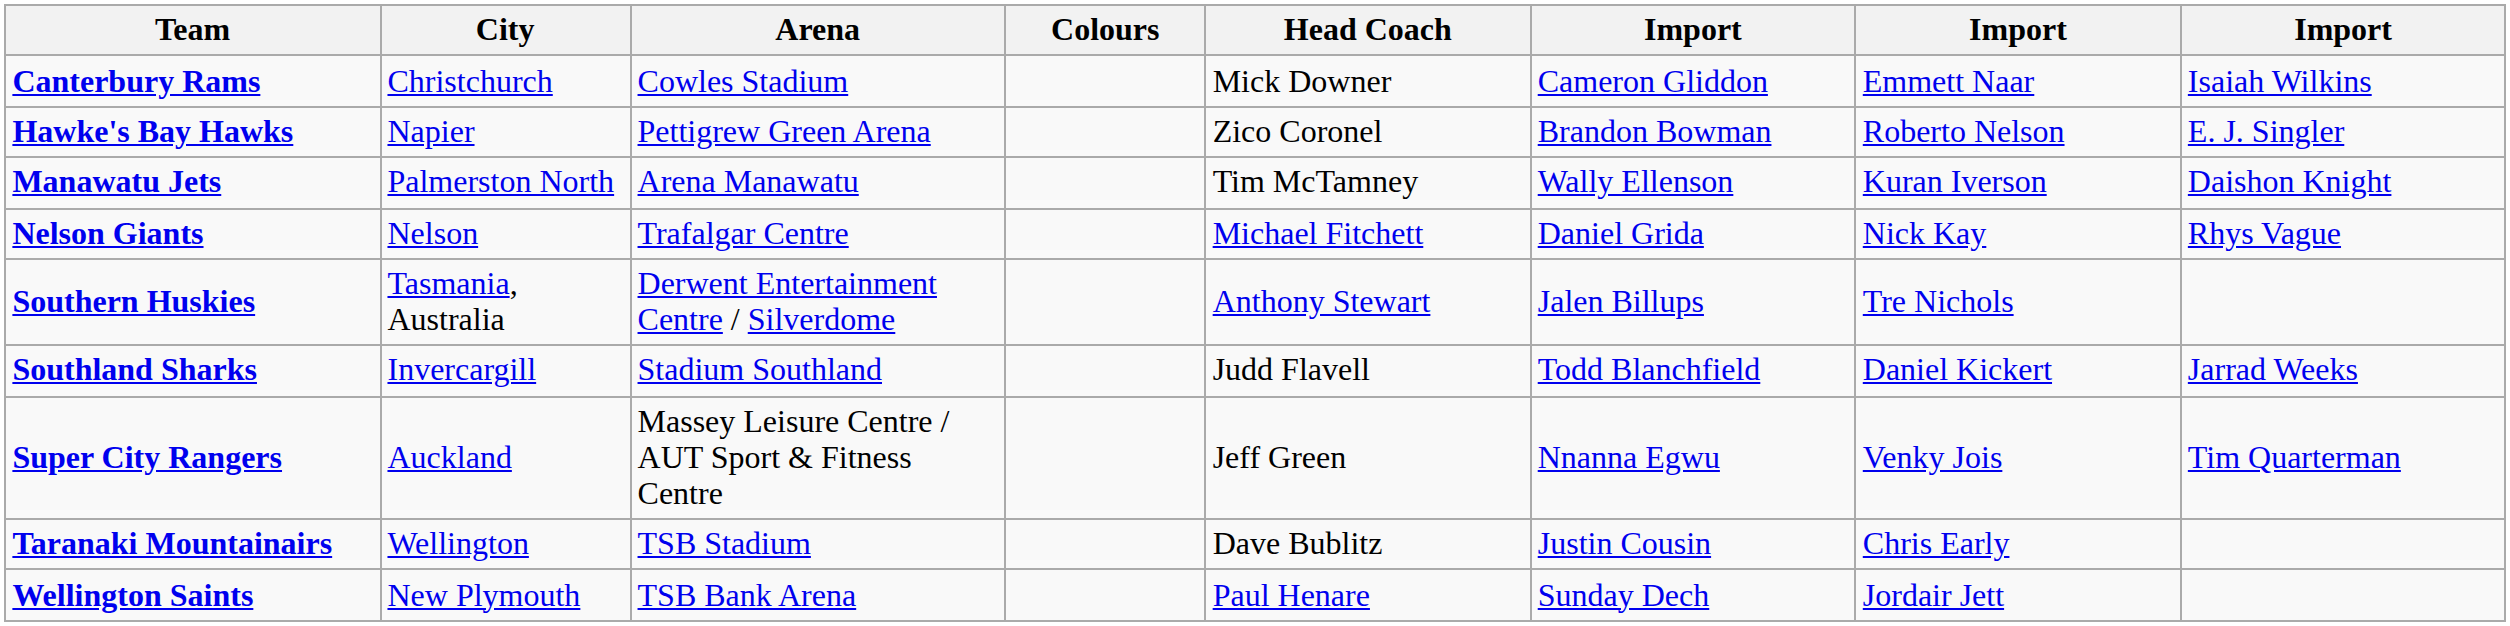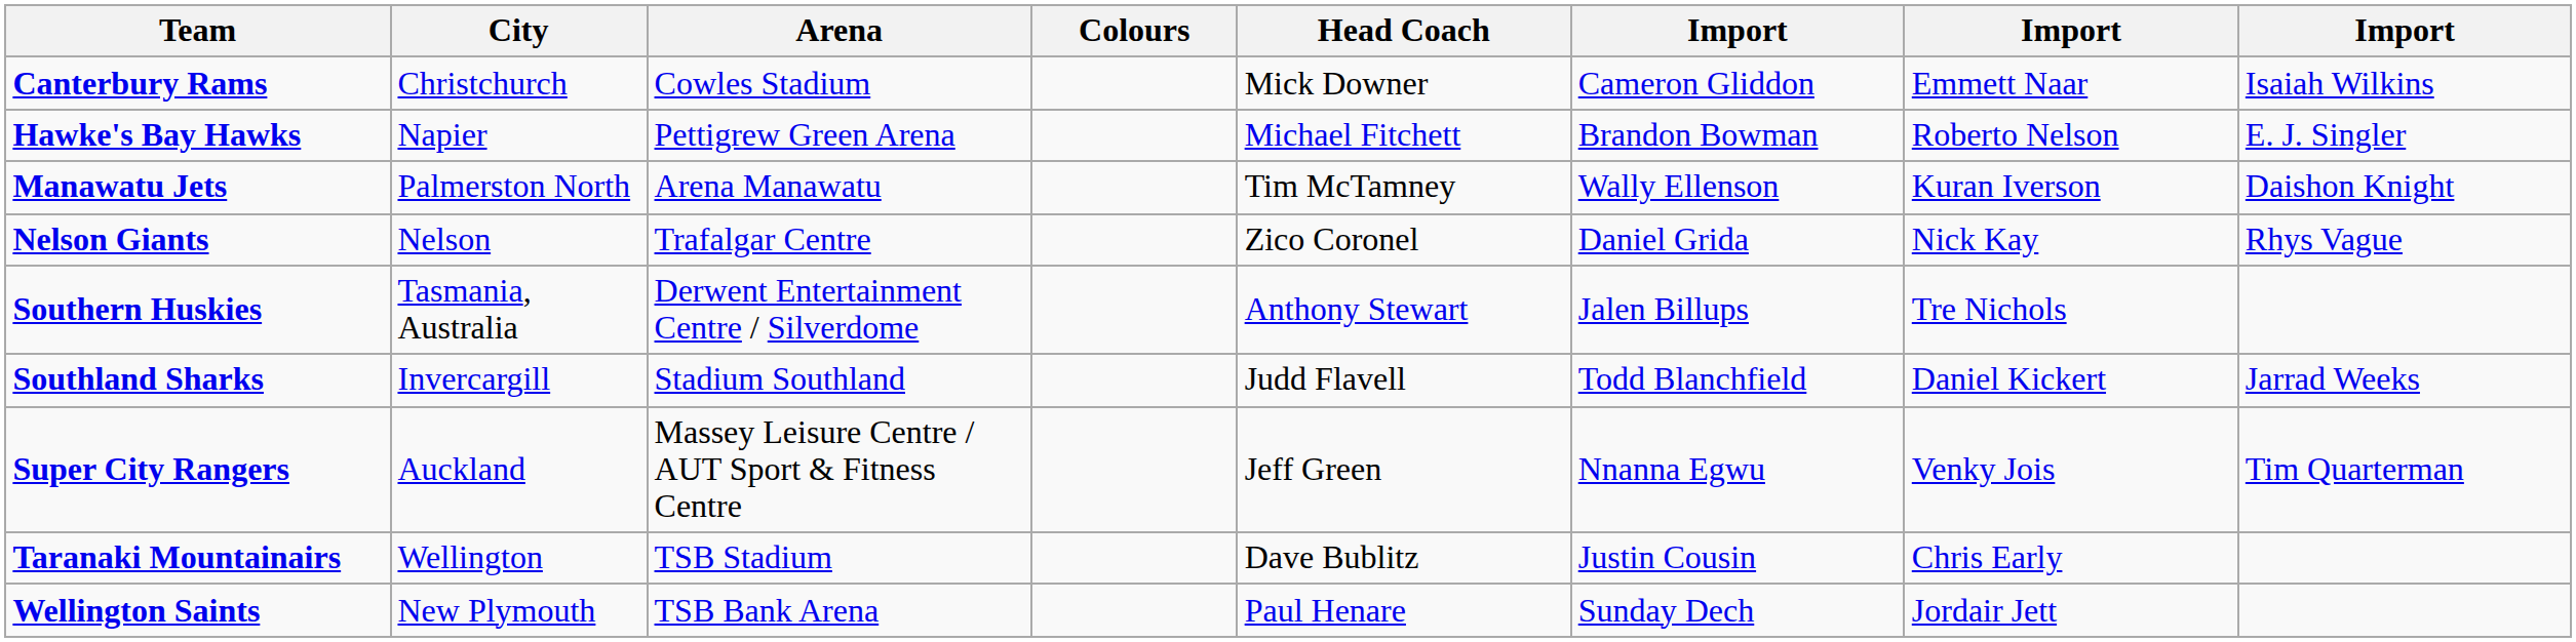 <table class="wikitable" style="width:99%; text-align:left">
 <tr>
 <th style="width:15%">Team</th>
 <th style="width:10%">City</th>
 <th style="width:15%">Arena</th>
 <th style="width:8%">Colours</th>
 <th style="width:13%">Head Coach</th>
 <th style="width:13%">Import</th>
 <th style="width:13%">Import</th>
 <th style="width:13%">Import</th>
 </tr>
 <tr>
 <td><strong><a href='#'>Canterbury Rams</a></strong></td>
 <td><a href='#'>Christchurch</a></td>
 <td><a href='#'>Cowles Stadium</a></td>
 <td> </td>
 <td> Mick Downer</td>
 <td> <a href='#'>Cameron Gliddon</a></td>
 <td> <a href='#'>Emmett Naar</a></td>
 <td> <a href='#'>Isaiah Wilkins</a></td>
 </tr>
 <tr>
 <td><strong><a href='#'>Hawke's Bay Hawks</a></strong></td>
 <td><a href='#'>Napier</a></td>
 <td><a href='#'>Pettigrew Green Arena</a></td>
 <td>  </td>
-<td> Zico Coronel</td>
+<td> <a href='#'>Michael Fitchett</a></td>
 <td> <a href='#'>Brandon Bowman</a></td>
 <td> <a href='#'>Roberto Nelson</a></td>
 <td> <a href='#'>E. J. Singler</a></td>
 </tr>
 <tr>
 <td><strong><a href='#'>Manawatu Jets</a></strong></td>
 <td><a href='#'>Palmerston North</a></td>
 <td><a href='#'>Arena Manawatu</a></td>
 <td>  </td>
 <td> Tim McTamney</td>
 <td> <a href='#'>Wally Ellenson</a></td>
 <td> <a href='#'>Kuran Iverson</a></td>
 <td> <a href='#'>Daishon Knight</a></td>
 </tr>
 <tr>
 <td><strong><a href='#'>Nelson Giants</a></strong></td>
 <td><a href='#'>Nelson</a></td>
 <td><a href='#'>Trafalgar Centre</a></td>
 <td> </td>
-<td> <a href='#'>Michael Fitchett</a></td>
+<td> Zico Coronel</td>
 <td> <a href='#'>Daniel Grida</a></td>
 <td> <a href='#'>Nick Kay</a></td>
 <td> <a href='#'>Rhys Vague</a></td>
 </tr>
 <tr>
 <td><strong><a href='#'>Southern Huskies</a></strong></td>
 <td><a href='#'>Tasmania</a>, Australia</td>
 <td><a href='#'>Derwent Entertainment Centre</a> / <a href='#'>Silverdome</a></td>
 <td> </td>
 <td> <a href='#'>Anthony Stewart</a></td>
 <td> <a href='#'>Jalen Billups</a></td>
 <td> <a href='#'>Tre Nichols</a></td>
 <td></td>
 </tr>
 <tr>
 <td><strong><a href='#'>Southland Sharks</a></strong></td>
 <td><a href='#'>Invercargill</a></td>
 <td><a href='#'>Stadium Southland</a></td>
 <td>  </td>
 <td> Judd Flavell</td>
 <td> <a href='#'>Todd Blanchfield</a></td>
 <td> <a href='#'>Daniel Kickert</a></td>
 <td> <a href='#'>Jarrad Weeks</a></td>
 </tr>
 <tr>
 <td><strong><a href='#'>Super City Rangers</a></strong></td>
 <td><a href='#'>Auckland</a></td>
 <td>Massey Leisure Centre / AUT Sport & Fitness Centre</td>
 <td>  </td>
 <td> Jeff Green</td>
 <td> <a href='#'>Nnanna Egwu</a></td>
 <td> <a href='#'>Venky Jois</a></td>
 <td> <a href='#'>Tim Quarterman</a></td>
 </tr>
 <tr>
 <td><strong><a href='#'>Taranaki Mountainairs</a></strong></td>
 <td><a href='#'>Wellington</a></td>
 <td><a href='#'>TSB Stadium</a></td>
 <td> </td>
 <td> Dave Bublitz</td>
 <td> <a href='#'>Justin Cousin</a></td>
 <td> <a href='#'>Chris Early</a></td>
 <td></td>
 </tr>
 <tr>
 <td><strong><a href='#'>Wellington Saints</a></strong></td>
 <td><a href='#'>New Plymouth</a></td>
 <td><a href='#'>TSB Bank Arena</a></td>
 <td> </td>
 <td> <a href='#'>Paul Henare</a></td>
 <td> <a href='#'>Sunday Dech</a></td>
 <td> <a href='#'>Jordair Jett</a></td>
 <td></td>
 </tr>
 <tr>
 </tr>
 </table>
